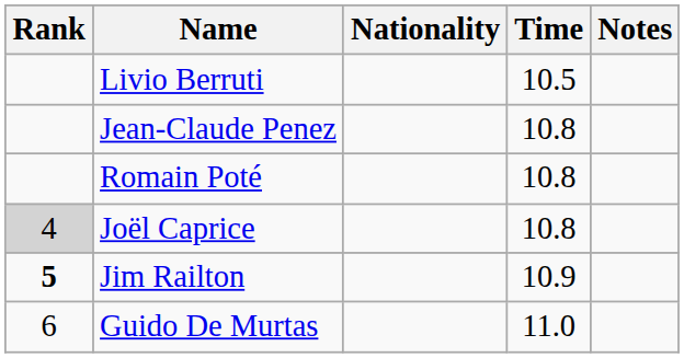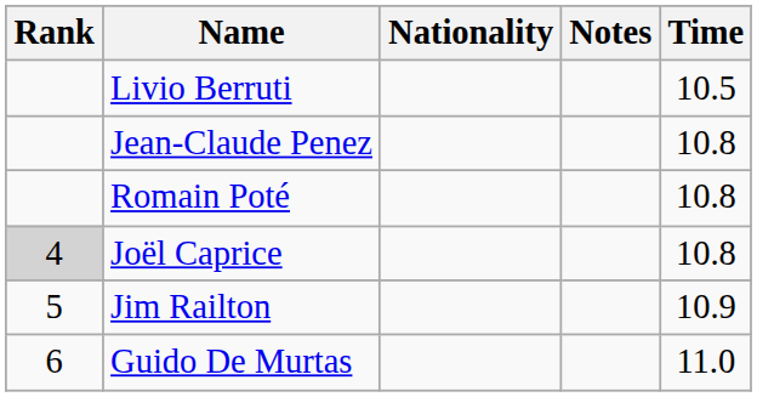 <table class="wikitable sortable" style="text-align:center">
 <tr>
 <th>Rank</th>
 <th>Name</th>
 <th>Nationality</th>
+<th>Notes</th>
 <th>Time</th>
-<th>Notes</th>
 </tr>
 <tr>
 <td></td>
 <td align=left><a href='#'>Livio Berruti</a></td>
 <td align=left></td>
+<td></td>
 <td>10.5</td>
-<td></td>
 </tr>
 <tr>
 <td></td>
 <td align=left><a href='#'>Jean-Claude Penez</a></td>
 <td align=left></td>
+<td></td>
 <td>10.8</td>
-<td></td>
 </tr>
 <tr>
 <td></td>
 <td align=left><a href='#'>Romain Poté</a></td>
 <td align=left></td>
+<td></td>
 <td>10.8</td>
-<td></td>
 </tr>
 <tr>
 <td style="background: lightgrey;">4</td>
 <td align=left><a href='#'>Joël Caprice</a></td>
 <td align=left></td>
+<td></td>
 <td>10.8</td>
-<td></td>
 </tr>
 <tr>
-<td><strong>5</strong></td>
+<td>5</td>
 <td align=left><a href='#'>Jim Railton</a></td>
 <td align=left></td>
+<td></td>
 <td>10.9</td>
-<td></td>
 </tr>
 <tr>
 <td>6</td>
 <td align=left><a href='#'>Guido De Murtas</a></td>
 <td align=left></td>
+<td></td>
 <td>11.0</td>
-<td></td>
 </tr>
 </table>
